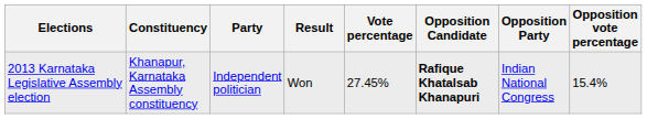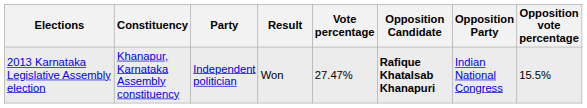 <table class="sortable wikitable">
 <tr>
 <th width=150>Elections</th>
 <th width=100>Constituency</th>
 <th width=70>Party</th>
 <th width=70>Result</th>
 <th width=70>Vote percentage</th>
 <th width=100>Opposition Candidate</th>
 <th width=70>Opposition Party</th>
 <th width=70>Opposition vote percentage</th>
 </tr>
 <tr style="background:#ECECEC;">
 <td bgcolor=ECECEC><a href='#'>2013 Karnataka Legislative Assembly election</a></td>
 <td><a href='#'>Khanapur, Karnataka Assembly constituency</a></td>
 <td><a href='#'>Independent politician</a></td>
 <td>Won</td>
-<td>27.45%</td>
+<td>27.47%</td>
 <td><strong>Rafique Khatalsab Khanapuri</strong></td>
 <td><a href='#'>Indian National Congress</a></td>
-<td>15.4%</td>
+<td>15.5%</td>
 </tr>
 </table>
